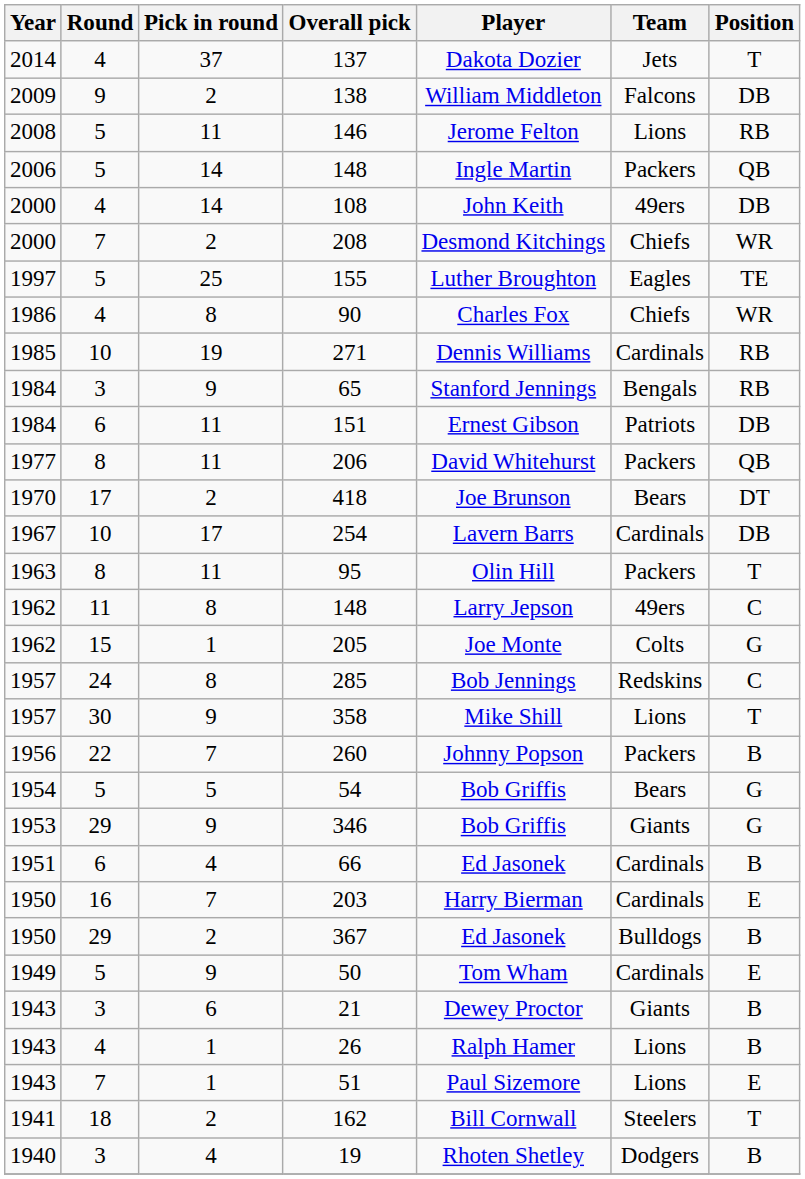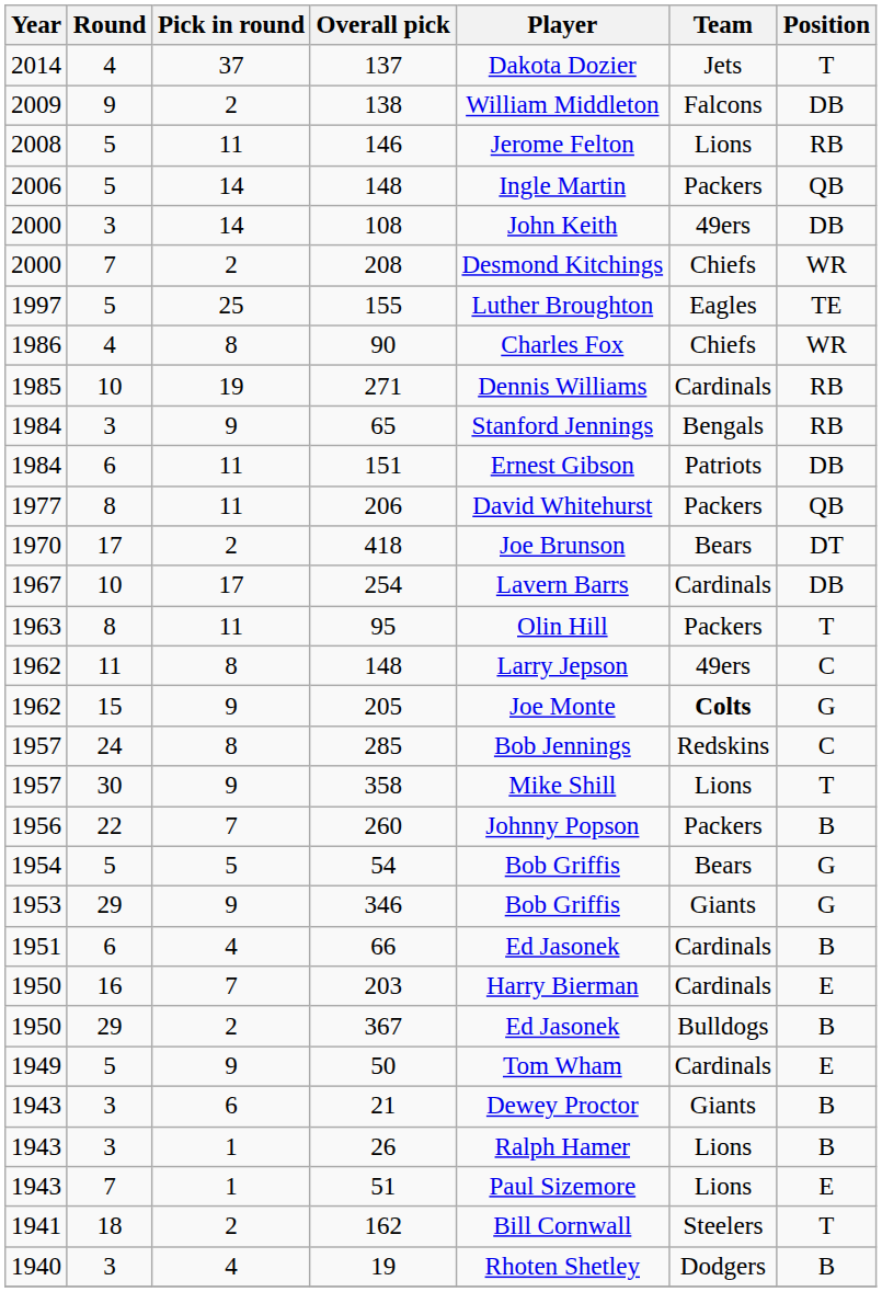 <table class="wikitable" style="text-align: center;">
 <tr>
 <th>Year</th>
 <th>Round</th>
 <th>Pick in round</th>
 <th>Overall pick</th>
 <th>Player</th>
 <th>Team</th>
 <th>Position</th>
 </tr>
 <tr>
 <td>2014</td>
 <td>4</td>
 <td>37</td>
 <td>137</td>
 <td><a href='#'>Dakota Dozier</a></td>
 <td>Jets</td>
 <td>T</td>
 </tr>
 <tr>
 <td>2009</td>
 <td>9</td>
 <td>2</td>
 <td>138</td>
 <td><a href='#'>William Middleton</a></td>
 <td>Falcons</td>
 <td>DB</td>
 </tr>
 <tr>
 <td>2008</td>
 <td>5</td>
 <td>11</td>
 <td>146</td>
 <td><a href='#'>Jerome Felton</a></td>
 <td>Lions</td>
 <td>RB</td>
 </tr>
 <tr>
 <td>2006</td>
 <td>5</td>
 <td>14</td>
 <td>148</td>
 <td><a href='#'>Ingle Martin</a></td>
 <td>Packers</td>
 <td>QB</td>
 </tr>
 <tr>
 <td>2000</td>
-<td>4</td>
+<td>3</td>
 <td>14</td>
 <td>108</td>
 <td><a href='#'>John Keith</a></td>
 <td>49ers</td>
 <td>DB</td>
 </tr>
 <tr>
 <td>2000</td>
 <td>7</td>
 <td>2</td>
 <td>208</td>
 <td><a href='#'>Desmond Kitchings</a></td>
 <td>Chiefs</td>
 <td>WR</td>
 </tr>
 <tr>
 <td>1997</td>
 <td>5</td>
 <td>25</td>
 <td>155</td>
 <td><a href='#'>Luther Broughton</a></td>
 <td>Eagles</td>
 <td>TE</td>
 </tr>
 <tr>
 <td>1986</td>
 <td>4</td>
 <td>8</td>
 <td>90</td>
 <td><a href='#'>Charles Fox</a></td>
 <td>Chiefs</td>
 <td>WR</td>
 </tr>
 <tr>
 <td>1985</td>
 <td>10</td>
 <td>19</td>
 <td>271</td>
 <td><a href='#'>Dennis Williams</a></td>
 <td>Cardinals</td>
 <td>RB</td>
 </tr>
 <tr>
 <td>1984</td>
 <td>3</td>
 <td>9</td>
 <td>65</td>
 <td><a href='#'>Stanford Jennings</a></td>
 <td>Bengals</td>
 <td>RB</td>
 </tr>
 <tr>
 <td>1984</td>
 <td>6</td>
 <td>11</td>
 <td>151</td>
 <td><a href='#'>Ernest Gibson</a></td>
 <td>Patriots</td>
 <td>DB</td>
 </tr>
 <tr>
 <td>1977</td>
 <td>8</td>
 <td>11</td>
 <td>206</td>
 <td><a href='#'>David Whitehurst</a></td>
 <td>Packers</td>
 <td>QB</td>
 </tr>
 <tr>
 <td>1970</td>
 <td>17</td>
 <td>2</td>
 <td>418</td>
 <td><a href='#'>Joe Brunson</a></td>
 <td>Bears</td>
 <td>DT</td>
 </tr>
 <tr>
 <td>1967</td>
 <td>10</td>
 <td>17</td>
 <td>254</td>
 <td><a href='#'>Lavern Barrs</a></td>
 <td>Cardinals</td>
 <td>DB</td>
 </tr>
 <tr>
 <td>1963</td>
 <td>8</td>
 <td>11</td>
 <td>95</td>
 <td><a href='#'>Olin Hill</a></td>
 <td>Packers</td>
 <td>T</td>
 </tr>
 <tr>
 <td>1962</td>
 <td>11</td>
 <td>8</td>
 <td>148</td>
 <td><a href='#'>Larry Jepson</a></td>
 <td>49ers</td>
 <td>C</td>
 </tr>
 <tr>
 <td>1962</td>
 <td>15</td>
-<td>1</td>
+<td>9</td>
 <td>205</td>
 <td><a href='#'>Joe Monte</a></td>
-<td>Colts</td>
+<td><strong>Colts</strong></td>
 <td>G</td>
 </tr>
 <tr>
 <td>1957</td>
 <td>24</td>
 <td>8</td>
 <td>285</td>
 <td><a href='#'>Bob Jennings</a></td>
 <td>Redskins</td>
 <td>C</td>
 </tr>
 <tr>
 <td>1957</td>
 <td>30</td>
 <td>9</td>
 <td>358</td>
 <td><a href='#'>Mike Shill</a></td>
 <td>Lions</td>
 <td>T</td>
 </tr>
 <tr>
 <td>1956</td>
 <td>22</td>
 <td>7</td>
 <td>260</td>
 <td><a href='#'>Johnny Popson</a></td>
 <td>Packers</td>
 <td>B</td>
 </tr>
 <tr>
 <td>1954</td>
 <td>5</td>
 <td>5</td>
 <td>54</td>
 <td><a href='#'>Bob Griffis</a></td>
 <td>Bears</td>
 <td>G</td>
 </tr>
 <tr>
 <td>1953</td>
 <td>29</td>
 <td>9</td>
 <td>346</td>
 <td><a href='#'>Bob Griffis</a></td>
 <td>Giants</td>
 <td>G</td>
 </tr>
 <tr>
 <td>1951</td>
 <td>6</td>
 <td>4</td>
 <td>66</td>
 <td><a href='#'>Ed Jasonek</a></td>
 <td>Cardinals</td>
 <td>B</td>
 </tr>
 <tr>
 <td>1950</td>
 <td>16</td>
 <td>7</td>
 <td>203</td>
 <td><a href='#'>Harry Bierman</a></td>
 <td>Cardinals</td>
 <td>E</td>
 </tr>
 <tr>
 <td>1950</td>
 <td>29</td>
 <td>2</td>
 <td>367</td>
 <td><a href='#'>Ed Jasonek</a></td>
 <td>Bulldogs</td>
 <td>B</td>
 </tr>
 <tr>
 <td>1949</td>
 <td>5</td>
 <td>9</td>
 <td>50</td>
 <td><a href='#'>Tom Wham</a></td>
 <td>Cardinals</td>
 <td>E</td>
 </tr>
 <tr>
 <td>1943</td>
 <td>3</td>
 <td>6</td>
 <td>21</td>
 <td><a href='#'>Dewey Proctor</a></td>
 <td>Giants</td>
 <td>B</td>
 </tr>
 <tr>
 <td>1943</td>
-<td>4</td>
+<td>3</td>
 <td>1</td>
 <td>26</td>
 <td><a href='#'>Ralph Hamer</a></td>
 <td>Lions</td>
 <td>B</td>
 </tr>
 <tr>
 <td>1943</td>
 <td>7</td>
 <td>1</td>
 <td>51</td>
 <td><a href='#'>Paul Sizemore</a></td>
 <td>Lions</td>
 <td>E</td>
 </tr>
 <tr>
 <td>1941</td>
 <td>18</td>
 <td>2</td>
 <td>162</td>
 <td><a href='#'>Bill Cornwall</a></td>
 <td>Steelers</td>
 <td>T</td>
 </tr>
 <tr>
 <td>1940</td>
 <td>3</td>
 <td>4</td>
 <td>19</td>
 <td><a href='#'>Rhoten Shetley</a></td>
 <td>Dodgers</td>
 <td>B</td>
 </tr>
 <tr>
 </tr>
 </table>
